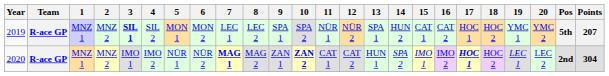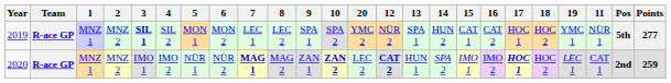 <table class="wikitable" style="text-align:center; font-size:85%">
 <tr>
 <th>Year</th>
 <th>Team</th>
 <th>1</th>
 <th>2</th>
 <th>3</th>
 <th>4</th>
 <th>5</th>
 <th>6</th>
 <th>7</th>
 <th>8</th>
 <th>9</th>
 <th>10</th>
-<th>11</th>
+<th>20</th>
 <th>12</th>
 <th>13</th>
 <th>14</th>
 <th>15</th>
 <th>16</th>
 <th>17</th>
 <th>18</th>
 <th>19</th>
-<th>20</th>
+<th>11</th>
 <th>Pos</th>
 <th>Points</th>
 </tr>
 <tr>
 <td><a href='#'>2019</a></td>
 <th nowrap><a href='#'>R-ace GP</a></th>
 <td style="background:#CFCFFF;"><a href='#'>MNZ<br>1</a><br></td>
 <td style="background:#DFFFDF;"><a href='#'>MNZ<br>2</a><br></td>
 <td style="background:#DFFFDF;"><strong><a href='#'>SIL<br>1</a><br></strong></td>
 <td style="background:#DFFFDF;"><a href='#'>SIL<br>2</a><br></td>
 <td style="background:#FFDF9F;"><a href='#'>MON<br>1</a><br></td>
 <td style="background:#DFFFDF;"><a href='#'>MON<br>2</a><br></td>
 <td style="background:#DFFFDF;"><a href='#'>LEC<br>1</a><br></td>
 <td style="background:#DFFFDF;"><a href='#'>LEC<br>2</a><br></td>
 <td style="background:#DFFFDF;"><a href='#'>SPA<br>1</a><br></td>
 <td style="background:#DFDFDF;"><a href='#'>SPA<br>2</a><br></td>
-<td style="background:#DFFFDF;"><a href='#'>NÜR<br>1</a><br></td>
+<td style="background:#FFDF9F;"><a href='#'>YMC<br>2</a><br></td>
 <td style="background:#FFDF9F;"><a href='#'>NÜR<br>2</a><br></td>
 <td style="background:#DFFFDF;"><a href='#'>SPA<br>1</a><br></td>
 <td style="background:#DFFFDF;"><a href='#'>HUN<br>2</a><br></td>
 <td style="background:#DFFFDF;"><a href='#'>CAT<br>1</a><br></td>
 <td style="background:#DFFFDF;"><a href='#'>CAT<br>2</a><br></td>
 <td style="background:#FFDF9F;"><a href='#'>HOC<br>1</a><br></td>
 <td style="background:#FFDF9F;"><a href='#'>HOC<br>2</a><br></td>
 <td style="background:#DFFFDF;"><a href='#'>YMC<br>1</a><br></td>
-<td style="background:#FFDF9F;"><a href='#'>YMC<br>2</a><br></td>
+<td style="background:#DFFFDF;"><a href='#'>NÜR<br>1</a><br></td>
 <th>5th</th>
-<th>207</th>
+<th>277</th>
 </tr>
 <tr>
 <td><a href='#'>2020</a></td>
 <th nowrap><a href='#'>R-ace GP</a></th>
 <td style="background:#FFDF9F;"><a href='#'>MNZ<br>1</a><br></td>
 <td style="background:#FFFFBF;"><a href='#'>MNZ<br>2</a><br></td>
 <td style="background:#DFDFDF;"><a href='#'>IMO<br>1</a><br></td>
 <td style="background:#DFFFDF;"><a href='#'>IMO<br>2</a><br></td>
 <td style="background:#DFFFDF;"><a href='#'>NÜR<br>1</a><br></td>
 <td style="background:#DFFFDF;"><a href='#'>NÜR<br>2</a><br></td>
 <td style="background:#FFFFBF;"><strong><a href='#'>MAG<br>1</a></strong><br></td>
 <td style="background:#DFDFDF;"><a href='#'>MAG<br>2</a><br></td>
 <td style="background:#DFDFDF;"><a href='#'>ZAN<br>1</a><br></td>
 <td style="background:#FFFFBF;"><strong><a href='#'>ZAN<br>2</a></strong><br></td>
-<td style="background:#DFDFDF;"><a href='#'>CAT<br>1</a><br></td>
-<td style="background:#DFDFDF;"><a href='#'>CAT<br>2</a><br></td>
+<td style="background:#DFFFDF;"><a href='#'>LEC<br>2</a><br></td>
+<td style="background:#DFDFDF;"><strong><a href='#'>CAT<br>2</a><br></strong></td>
 <td style="background:#DFFFDF;"><a href='#'>HUN<br>1</a><br></td>
 <td style="background:#DFFFDF;"><em><a href='#'>SPA<br>2</a></em><br></td>
 <td style="background:#FFFFBF;"><em><a href='#'>IMO<br>1</a></em><br></td>
 <td style="background:#EFCFFF;"><a href='#'>IMO<br>2</a><br></td>
 <td style="background:#FFFFBF;"><strong><em><a href='#'>HOC<br>1</a></em></strong><br></td>
 <td style="background:#EFCFFF;"><a href='#'>HOC<br>2</a><br></td>
 <td style="background:#DFDFDF;"><em><a href='#'>LEC<br>1</a></em><br></td>
-<td style="background:#DFFFDF;"><a href='#'>LEC<br>2</a><br></td>
+<td style="background:#DFDFDF;"><a href='#'>CAT<br>1</a><br></td>
 <th style="background:#DFDFDF;">2nd</th>
-<th style="background:#DFDFDF;">304</th>
+<th style="background:#DFDFDF;">259</th>
 </tr>
 </table>
